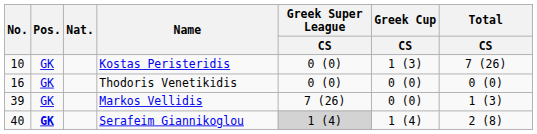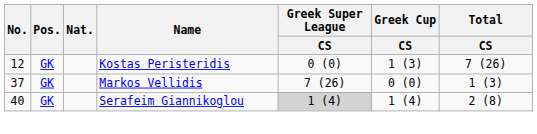 <table class="wikitable sortable" style="text-align:center">
 <tr>
 <th rowspan=2 style="text-align:center;">No.</th>
 <th rowspan=2 style="text-align:center;">Pos.</th>
 <th rowspan=2 style="text-align:center;">Nat.</th>
 <th rowspan=2 style="text-align:center; width:200px;">Name</th>
 <th style="text-align:center; width:100px;">Greek Super League</th>
 <th>Greek Cup</th>
 <th style="text-align:center; width:100px;">Total</th>
 </tr>
 <tr>
 <th style="text-align:center;">CS</th>
 <th>CS</th>
 <th style="text-align:center;">CS</th>
 </tr>
 <tr>
-<td>10</td>
+<td>12</td>
 <td><a href='#'>GK</a></td>
 <td></td>
 <td align=left><a href='#'>Kostas Peristeridis</a></td>
 <td>0 (0)</td>
 <td>1 (3)</td>
 <td>7 (26)</td>
 </tr>
 <tr>
-<td>16</td>
-<td><a href='#'>GK</a></td>
-<td></td>
-<td align=left>Thodoris Venetikidis</td>
-<td>0 (0)</td>
-<td>0 (0)</td>
-<td>0 (0)</td>
-</tr>
-<tr>
-<td>39</td>
+<td>37</td>
 <td><a href='#'>GK</a></td>
 <td></td>
 <td align=left><a href='#'>Markos Vellidis</a></td>
 <td>7 (26)</td>
 <td>0 (0)</td>
 <td>1 (3)</td>
 </tr>
 <tr>
 <td>40</td>
-<td><strong><a href='#'>GK</a></strong></td>
+<td><a href='#'>GK</a></td>
 <td></td>
 <td align=left><a href='#'>Serafeim Giannikoglou</a></td>
 <td style="background: lightgrey;">1 (4)</td>
 <td>1 (4)</td>
 <td>2 (8)</td>
 </tr>
 </table>
